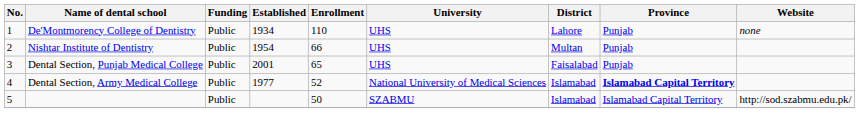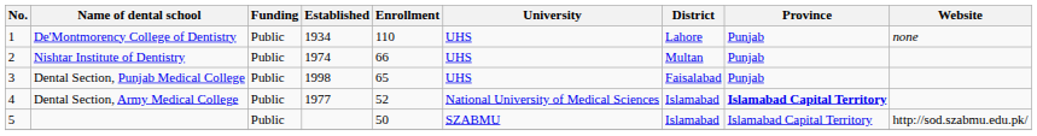 <table class="wikitable sortable">
 <tr>
 <th>No.</th>
 <th>Name of dental school</th>
 <th>Funding</th>
 <th>Established</th>
 <th>Enrollment</th>
 <th>University</th>
 <th>District</th>
 <th>Province</th>
 <th>Website</th>
 </tr>
 <tr>
 <td>1</td>
 <td><a href='#'>De'Montmorency College of Dentistry</a></td>
 <td>Public</td>
 <td>1934</td>
 <td>110</td>
 <td><a href='#'>UHS</a></td>
 <td><a href='#'>Lahore</a></td>
 <td><a href='#'>Punjab</a></td>
 <td><em>none</em></td>
 </tr>
 <tr>
 <td>2</td>
 <td><a href='#'>Nishtar Institute of Dentistry</a></td>
 <td>Public</td>
-<td>1954</td>
+<td>1974</td>
 <td>66</td>
 <td><a href='#'>UHS</a></td>
 <td><a href='#'>Multan</a></td>
 <td><a href='#'>Punjab</a></td>
 <td></td>
 </tr>
 <tr>
 <td>3</td>
 <td>Dental Section, <a href='#'>Punjab Medical College</a></td>
 <td>Public</td>
-<td>2001</td>
+<td>1998</td>
 <td>65</td>
 <td><a href='#'>UHS</a></td>
 <td><a href='#'>Faisalabad</a></td>
 <td><a href='#'>Punjab</a></td>
 <td></td>
 </tr>
 <tr>
 <td>4</td>
 <td>Dental Section, <a href='#'>Army Medical College</a></td>
 <td>Public</td>
 <td>1977</td>
 <td>52</td>
 <td><a href='#'>National University of Medical Sciences</a></td>
 <td><a href='#'>Islamabad</a></td>
 <td><strong><a href='#'>Islamabad Capital Territory</a></strong></td>
 <td></td>
 </tr>
 <tr>
 <td>5</td>
 <td></td>
 <td>Public</td>
 <td></td>
 <td>50</td>
 <td><a href='#'>SZABMU</a></td>
 <td><a href='#'>Islamabad</a></td>
 <td><a href='#'>Islamabad Capital Territory</a></td>
 <td>http://sod.szabmu.edu.pk/</td>
 </tr>
 <tr>
 </tr>
 </table>
